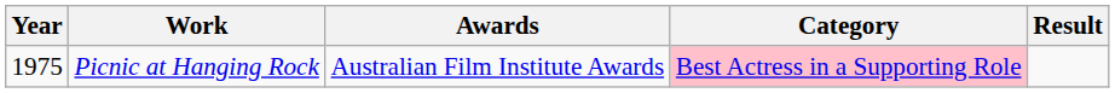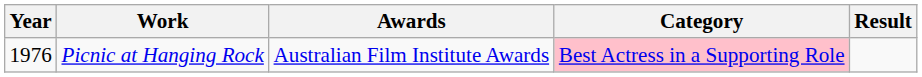 <table class="wikitable">
 <tr>
 <th>Year</th>
 <th>Work</th>
 <th>Awards</th>
 <th>Category</th>
 <th>Result</th>
 </tr>
 <tr>
-<td>1975</td>
+<td>1976</td>
 <td><em><a href='#'>Picnic at Hanging Rock</a></em></td>
 <td><a href='#'>Australian Film Institute Awards</a></td>
 <td style="background: pink;"><a href='#'>Best Actress in a Supporting Role</a></td>
 <td></td>
 </tr>
 </table>
